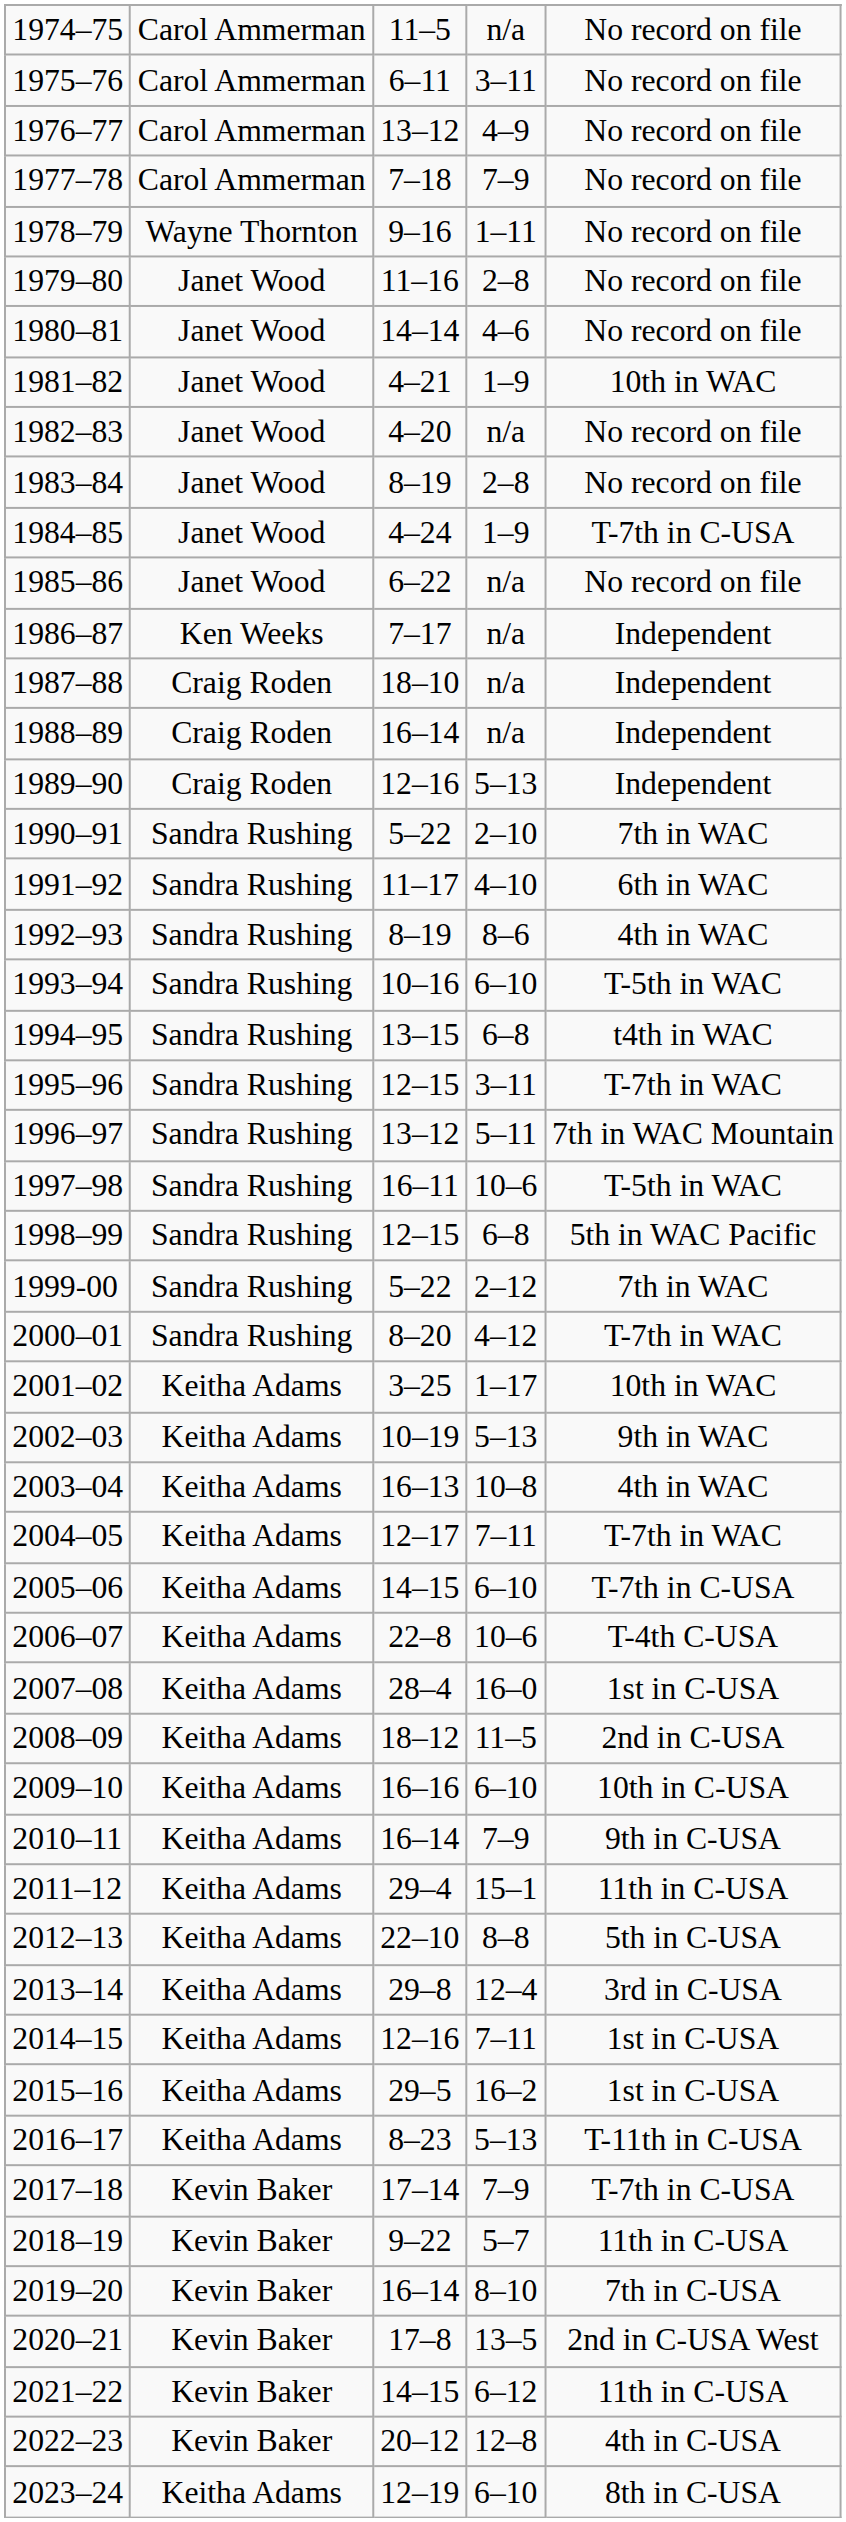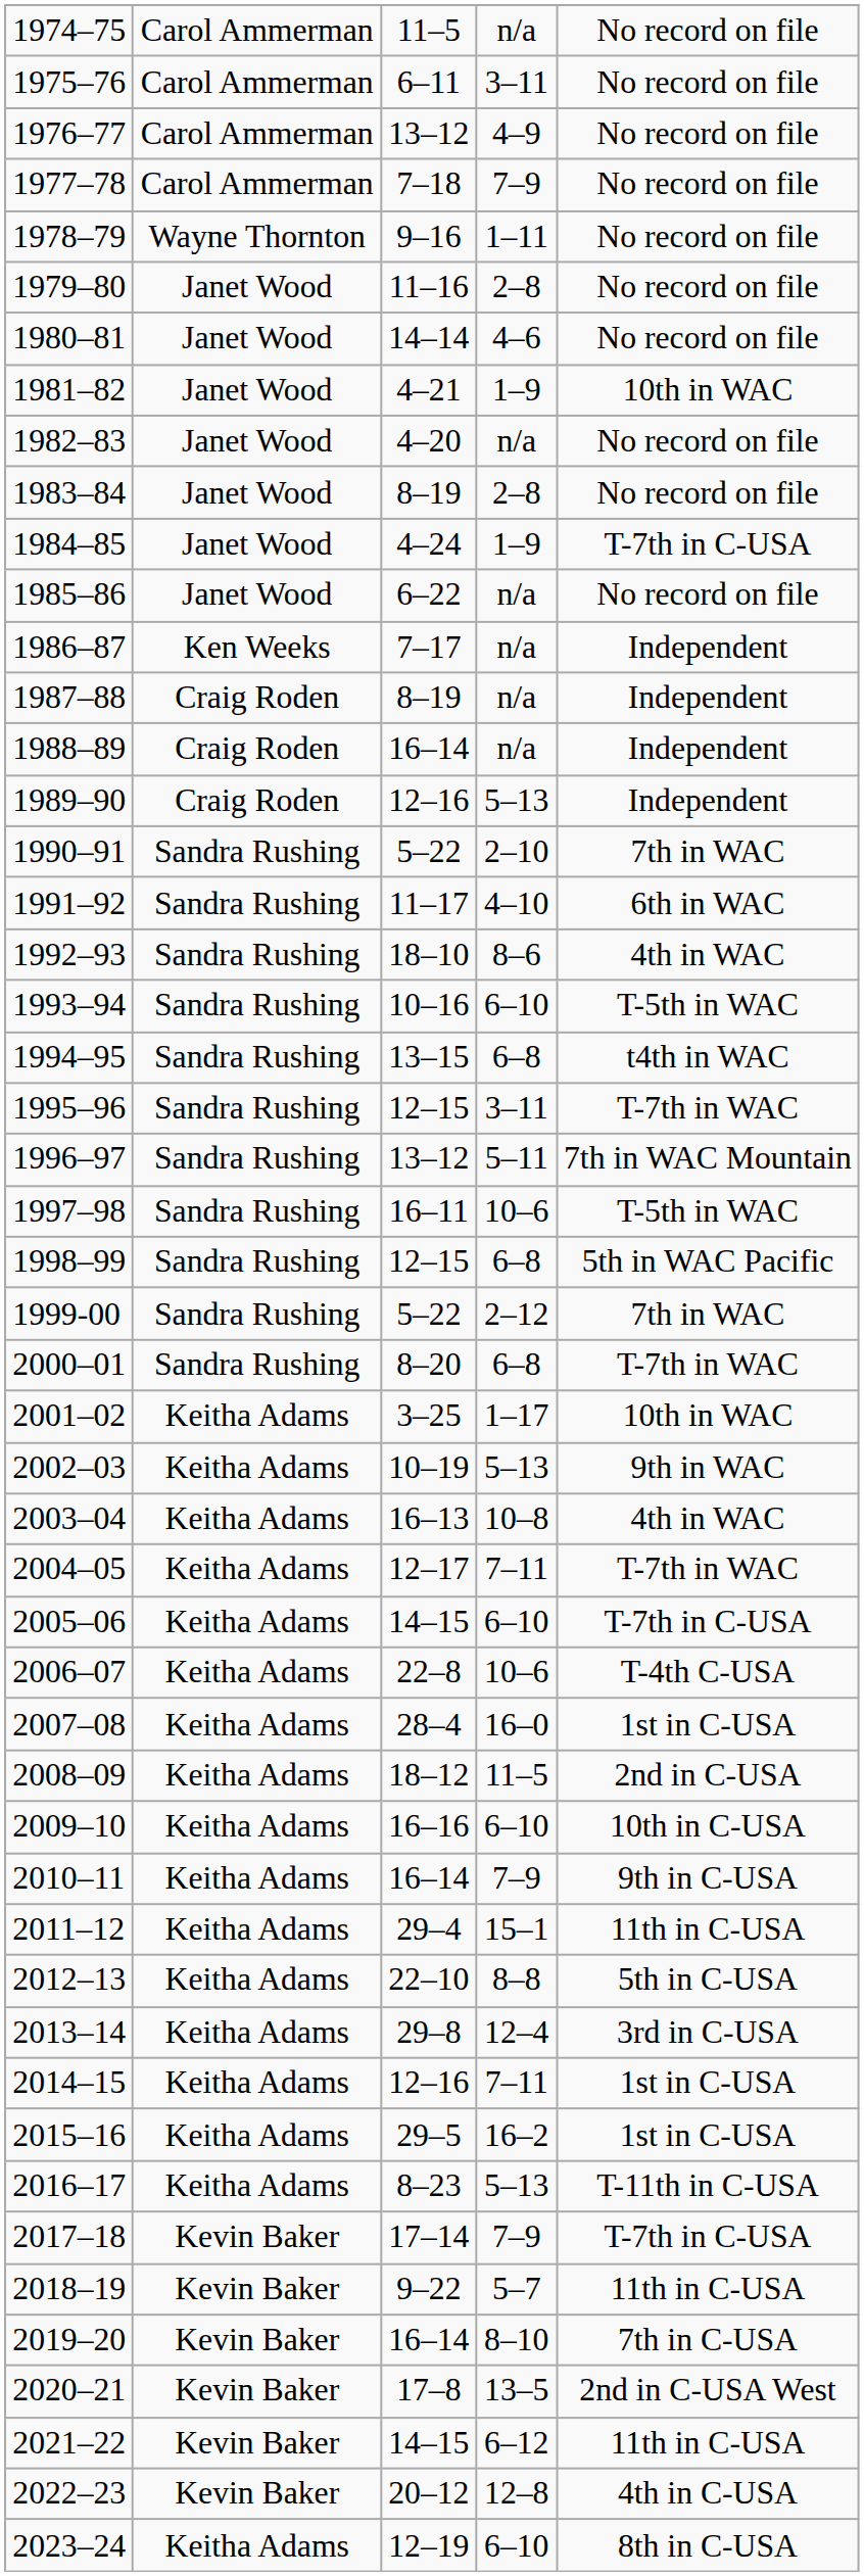 <table class="wikitable" style="text-align:center">
 <tr>
 </tr>
 <tr>
 <td style="text-align:left">1974–75</td>
 <td>Carol Ammerman</td>
 <td>11–5</td>
 <td>n/a</td>
 <td>No record on file</td>
 </tr>
 <tr>
 <td style="text-align:left">1975–76</td>
 <td>Carol Ammerman</td>
 <td>6–11</td>
 <td>3–11</td>
 <td>No record on file</td>
 </tr>
 <tr>
 <td style="text-align:left">1976–77</td>
 <td>Carol Ammerman</td>
 <td>13–12</td>
 <td>4–9</td>
 <td>No record on file</td>
 </tr>
 <tr>
 <td style="text-align:left">1977–78</td>
 <td>Carol Ammerman</td>
 <td>7–18</td>
 <td>7–9</td>
 <td>No record on file</td>
 </tr>
 <tr>
 <td style="text-align:left">1978–79</td>
 <td>Wayne Thornton</td>
 <td>9–16</td>
 <td>1–11</td>
 <td>No record on file</td>
 </tr>
 <tr>
 <td style="text-align:left">1979–80</td>
 <td>Janet Wood</td>
 <td>11–16</td>
 <td>2–8</td>
 <td>No record on file</td>
 </tr>
 <tr>
 <td style="text-align:left">1980–81</td>
 <td>Janet Wood</td>
 <td>14–14</td>
 <td>4–6</td>
 <td>No record on file</td>
 </tr>
 <tr>
 <td style="text-align:left">1981–82</td>
 <td>Janet Wood</td>
 <td>4–21</td>
 <td>1–9</td>
 <td>10th in WAC</td>
 </tr>
 <tr>
 <td style="text-align:left">1982–83</td>
 <td>Janet Wood</td>
 <td>4–20</td>
 <td>n/a</td>
 <td>No record on file</td>
 </tr>
 <tr>
 <td style="text-align:left">1983–84</td>
 <td>Janet Wood</td>
 <td>8–19</td>
 <td>2–8</td>
 <td>No record on file</td>
 </tr>
 <tr>
 <td style="text-align:left">1984–85</td>
 <td>Janet Wood</td>
 <td>4–24</td>
 <td>1–9</td>
 <td>T-7th in C-USA</td>
 </tr>
 <tr>
 <td style="text-align:left">1985–86</td>
 <td>Janet Wood</td>
 <td>6–22</td>
 <td>n/a</td>
 <td>No record on file</td>
 </tr>
 <tr>
 <td style="text-align:left">1986–87</td>
 <td>Ken Weeks</td>
 <td>7–17</td>
 <td>n/a</td>
 <td>Independent</td>
 </tr>
 <tr>
 <td style="text-align:left">1987–88</td>
 <td>Craig Roden</td>
-<td>18–10</td>
+<td>8–19</td>
 <td>n/a</td>
 <td>Independent</td>
 </tr>
 <tr>
 <td style="text-align:left">1988–89</td>
 <td>Craig Roden</td>
 <td>16–14</td>
 <td>n/a</td>
 <td>Independent</td>
 </tr>
 <tr>
 <td style="text-align:left">1989–90</td>
 <td>Craig Roden</td>
 <td>12–16</td>
 <td>5–13</td>
 <td>Independent</td>
 </tr>
 <tr>
 <td style="text-align:left">1990–91</td>
 <td>Sandra Rushing</td>
 <td>5–22</td>
 <td>2–10</td>
 <td>7th in WAC</td>
 </tr>
 <tr>
 <td style="text-align:left">1991–92</td>
 <td>Sandra Rushing</td>
 <td>11–17</td>
 <td>4–10</td>
 <td>6th in WAC</td>
 </tr>
 <tr>
 <td style="text-align:left">1992–93</td>
 <td>Sandra Rushing</td>
-<td>8–19</td>
+<td>18–10</td>
 <td>8–6</td>
 <td>4th in WAC</td>
 </tr>
 <tr>
 <td style="text-align:left">1993–94</td>
 <td>Sandra Rushing</td>
 <td>10–16</td>
 <td>6–10</td>
 <td>T-5th in WAC</td>
 </tr>
 <tr>
 <td style="text-align:left">1994–95</td>
 <td>Sandra Rushing</td>
 <td>13–15</td>
 <td>6–8</td>
 <td>t4th in WAC</td>
 </tr>
 <tr>
 <td style="text-align:left">1995–96</td>
 <td>Sandra Rushing</td>
 <td>12–15</td>
 <td>3–11</td>
 <td>T-7th in WAC</td>
 </tr>
 <tr>
 <td style="text-align:left">1996–97</td>
 <td>Sandra Rushing</td>
 <td>13–12</td>
 <td>5–11</td>
 <td>7th in WAC Mountain</td>
 </tr>
 <tr>
 <td style="text-align:left">1997–98</td>
 <td>Sandra Rushing</td>
 <td>16–11</td>
 <td>10–6</td>
 <td>T-5th in WAC</td>
 </tr>
 <tr>
 <td style="text-align:left">1998–99</td>
 <td>Sandra Rushing</td>
 <td>12–15</td>
 <td>6–8</td>
 <td>5th in WAC Pacific</td>
 </tr>
 <tr>
 <td style="text-align:left">1999-00</td>
 <td>Sandra Rushing</td>
 <td>5–22</td>
 <td>2–12</td>
 <td>7th in WAC</td>
 </tr>
 <tr>
 <td style="text-align:left">2000–01</td>
 <td>Sandra Rushing</td>
 <td>8–20</td>
-<td>4–12</td>
+<td>6–8</td>
 <td>T-7th in WAC</td>
 </tr>
 <tr>
 <td style="text-align:left">2001–02</td>
 <td>Keitha Adams</td>
 <td>3–25</td>
 <td>1–17</td>
 <td>10th in WAC</td>
 </tr>
 <tr>
 <td style="text-align:left">2002–03</td>
 <td>Keitha Adams</td>
 <td>10–19</td>
 <td>5–13</td>
 <td>9th in WAC</td>
 </tr>
 <tr>
 <td style="text-align:left">2003–04</td>
 <td>Keitha Adams</td>
 <td>16–13</td>
 <td>10–8</td>
 <td>4th in WAC</td>
 </tr>
 <tr>
 <td style="text-align:left">2004–05</td>
 <td>Keitha Adams</td>
 <td>12–17</td>
 <td>7–11</td>
 <td>T-7th in WAC</td>
 </tr>
 <tr>
 <td style="text-align:left">2005–06</td>
 <td>Keitha Adams</td>
 <td>14–15</td>
 <td>6–10</td>
 <td>T-7th in C-USA</td>
 </tr>
 <tr>
 <td style="text-align:left">2006–07</td>
 <td>Keitha Adams</td>
 <td>22–8</td>
 <td>10–6</td>
 <td>T-4th C-USA</td>
 </tr>
 <tr>
 <td style="text-align:left">2007–08</td>
 <td>Keitha Adams</td>
 <td>28–4</td>
 <td>16–0</td>
 <td>1st in C-USA</td>
 </tr>
 <tr>
 <td style="text-align:left">2008–09</td>
 <td>Keitha Adams</td>
 <td>18–12</td>
 <td>11–5</td>
 <td>2nd in C-USA</td>
 </tr>
 <tr>
 <td style="text-align:left">2009–10</td>
 <td>Keitha Adams</td>
 <td>16–16</td>
 <td>6–10</td>
 <td>10th in C-USA</td>
 </tr>
 <tr>
 <td style="text-align:left">2010–11</td>
 <td>Keitha Adams</td>
 <td>16–14</td>
 <td>7–9</td>
 <td>9th in C-USA</td>
 </tr>
 <tr>
 <td style="text-align:left">2011–12</td>
 <td>Keitha Adams</td>
 <td>29–4</td>
 <td>15–1</td>
 <td>11th in C-USA</td>
 </tr>
 <tr>
 <td style="text-align:left">2012–13</td>
 <td>Keitha Adams</td>
 <td>22–10</td>
 <td>8–8</td>
 <td>5th in C-USA</td>
 </tr>
 <tr>
 <td style="text-align:left">2013–14</td>
 <td>Keitha Adams</td>
 <td>29–8</td>
 <td>12–4</td>
 <td>3rd in C-USA</td>
 </tr>
 <tr>
 <td style="text-align:left">2014–15</td>
 <td>Keitha Adams</td>
 <td>12–16</td>
 <td>7–11</td>
 <td>1st in C-USA</td>
 </tr>
 <tr>
 <td style="text-align:left">2015–16</td>
 <td>Keitha Adams</td>
 <td>29–5</td>
 <td>16–2</td>
 <td>1st in C-USA</td>
 </tr>
 <tr>
 <td style="text-align:left">2016–17</td>
 <td>Keitha Adams</td>
 <td>8–23</td>
 <td>5–13</td>
 <td>T-11th in C-USA</td>
 </tr>
 <tr>
 <td style="text-align:left">2017–18</td>
 <td>Kevin Baker</td>
 <td>17–14</td>
 <td>7–9</td>
 <td>T-7th in C-USA</td>
 </tr>
 <tr>
 <td style="text-align:left">2018–19</td>
 <td>Kevin Baker</td>
 <td>9–22</td>
 <td>5–7</td>
 <td>11th in C-USA</td>
 </tr>
 <tr>
 <td style="text-align:left">2019–20</td>
 <td>Kevin Baker</td>
 <td>16–14</td>
 <td>8–10</td>
 <td>7th in C-USA</td>
 </tr>
 <tr>
 <td style="text-align:left">2020–21</td>
 <td>Kevin Baker</td>
 <td>17–8</td>
 <td>13–5</td>
 <td>2nd in C-USA West</td>
 </tr>
 <tr>
 <td style="text-align:left">2021–22</td>
 <td>Kevin Baker</td>
 <td>14–15</td>
 <td>6–12</td>
 <td>11th in C-USA</td>
 </tr>
 <tr>
 <td style="text-align:left">2022–23</td>
 <td>Kevin Baker</td>
 <td>20–12</td>
 <td>12–8</td>
 <td>4th in C-USA</td>
 </tr>
 <tr>
 <td style="text-align:left">2023–24</td>
 <td>Keitha Adams</td>
 <td>12–19</td>
 <td>6–10</td>
 <td>8th in C-USA</td>
 </tr>
 </table>
